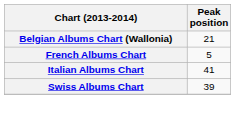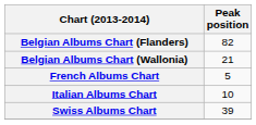 <table class="wikitable sortable plainrowheaders">
 <tr>
 <th scope="col" style="width:18em;">Chart (2013-2014)</th>
 <th scope="col">Peak<br>position</th>
+</tr>
+<tr>
+<th scope="row"><a href='#'>Belgian Albums Chart</a> (Flanders)</th>
+<td style="text-align:center;">82</td>
 </tr>
 <tr>
 <th scope="row"><a href='#'>Belgian Albums Chart</a> (Wallonia)</th>
 <td style="text-align:center;">21</td>
 </tr>
 <tr>
 <th scope="row"><a href='#'>French Albums Chart</a></th>
 <td style="text-align:center;">5</td>
 </tr>
 <tr>
 <th scope="row"><a href='#'>Italian Albums Chart</a></th>
-<td style="text-align:center;">41</td>
+<td style="text-align:center;">10</td>
 </tr>
 <tr>
 <th scope="row"><a href='#'>Swiss Albums Chart</a></th>
 <td style="text-align:center;">39</td>
 </tr>
 <tr>
 </tr>
 </table>
